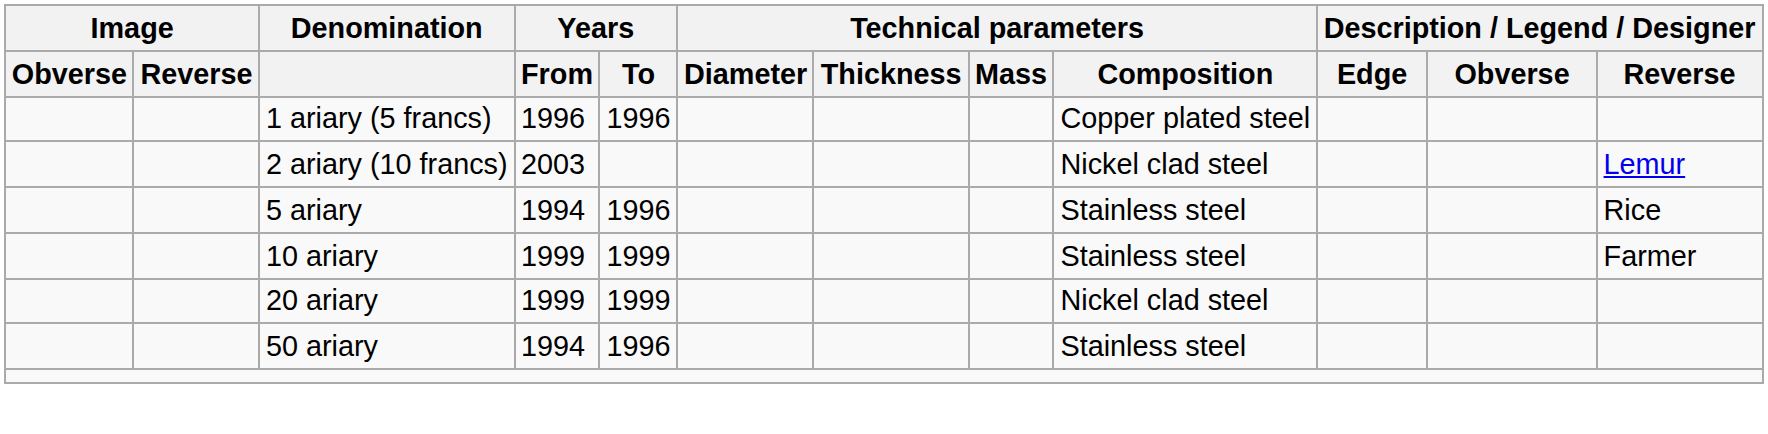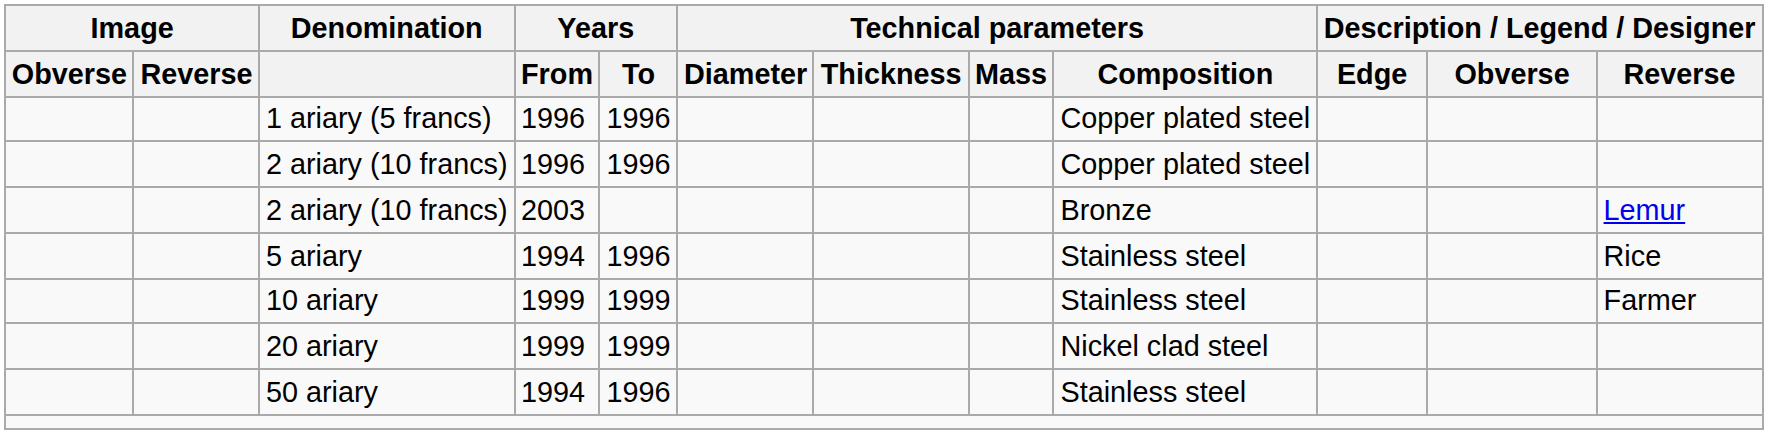 <table class="wikitable" style="font-size: 90%">
 <tr>
 <th colspan="2">Image</th>
 <th colspan=1>Denomination</th>
 <th colspan="2">Years</th>
 <th colspan="4">Technical parameters</th>
 <th colspan="3">Description / Legend / Designer</th>
 </tr>
 <tr>
 <th>Obverse</th>
 <th>Reverse</th>
 <th></th>
 <th>From</th>
 <th>To</th>
 <th>Diameter</th>
 <th>Thickness</th>
 <th>Mass</th>
 <th>Composition</th>
 <th>Edge</th>
 <th>Obverse</th>
 <th>Reverse</th>
 </tr>
 <tr>
 <td></td>
 <td></td>
 <td>1 ariary (5 francs)</td>
 <td>1996</td>
 <td>1996</td>
 <td></td>
 <td></td>
 <td></td>
 <td>Copper plated steel</td>
 <td></td>
 <td></td>
 <td></td>
 </tr>
 <tr>
+<td align="center"></td>
+<td align="center"></td>
+<td>2 ariary (10 francs)</td>
+<td>1996</td>
+<td>1996</td>
+<td></td>
+<td></td>
+<td></td>
+<td>Copper plated steel</td>
+<td></td>
+<td></td>
+<td></td>
+</tr>
+<tr>
 <td></td>
 <td></td>
 <td>2 ariary (10 francs)</td>
 <td>2003</td>
 <td></td>
 <td></td>
 <td></td>
 <td></td>
-<td>Nickel clad steel</td>
+<td>Bronze</td>
 <td></td>
 <td></td>
 <td><a href='#'>Lemur</a></td>
 </tr>
 <tr>
 <td align="center"></td>
 <td align="center"></td>
 <td>5 ariary</td>
 <td>1994</td>
 <td>1996</td>
 <td></td>
 <td></td>
 <td></td>
 <td>Stainless steel</td>
 <td></td>
 <td></td>
 <td>Rice</td>
 </tr>
 <tr>
 <td></td>
 <td></td>
 <td>10 ariary</td>
 <td>1999</td>
 <td>1999</td>
 <td></td>
 <td></td>
 <td></td>
 <td>Stainless steel</td>
 <td></td>
 <td></td>
 <td>Farmer</td>
 </tr>
 <tr>
 <td align="center"></td>
 <td align="center"></td>
 <td>20 ariary</td>
 <td>1999</td>
 <td>1999</td>
 <td></td>
 <td></td>
 <td></td>
 <td>Nickel clad steel</td>
 <td></td>
 <td></td>
 <td></td>
 </tr>
 <tr>
 <td align="center"></td>
 <td align="center"></td>
 <td>50 ariary</td>
 <td>1994</td>
 <td>1996</td>
 <td></td>
 <td></td>
 <td></td>
 <td>Stainless steel</td>
 <td></td>
 <td></td>
 <td></td>
 </tr>
 <tr>
 </tr>
 <tr>
 <td colspan="12"></td>
 </tr>
 </table>
